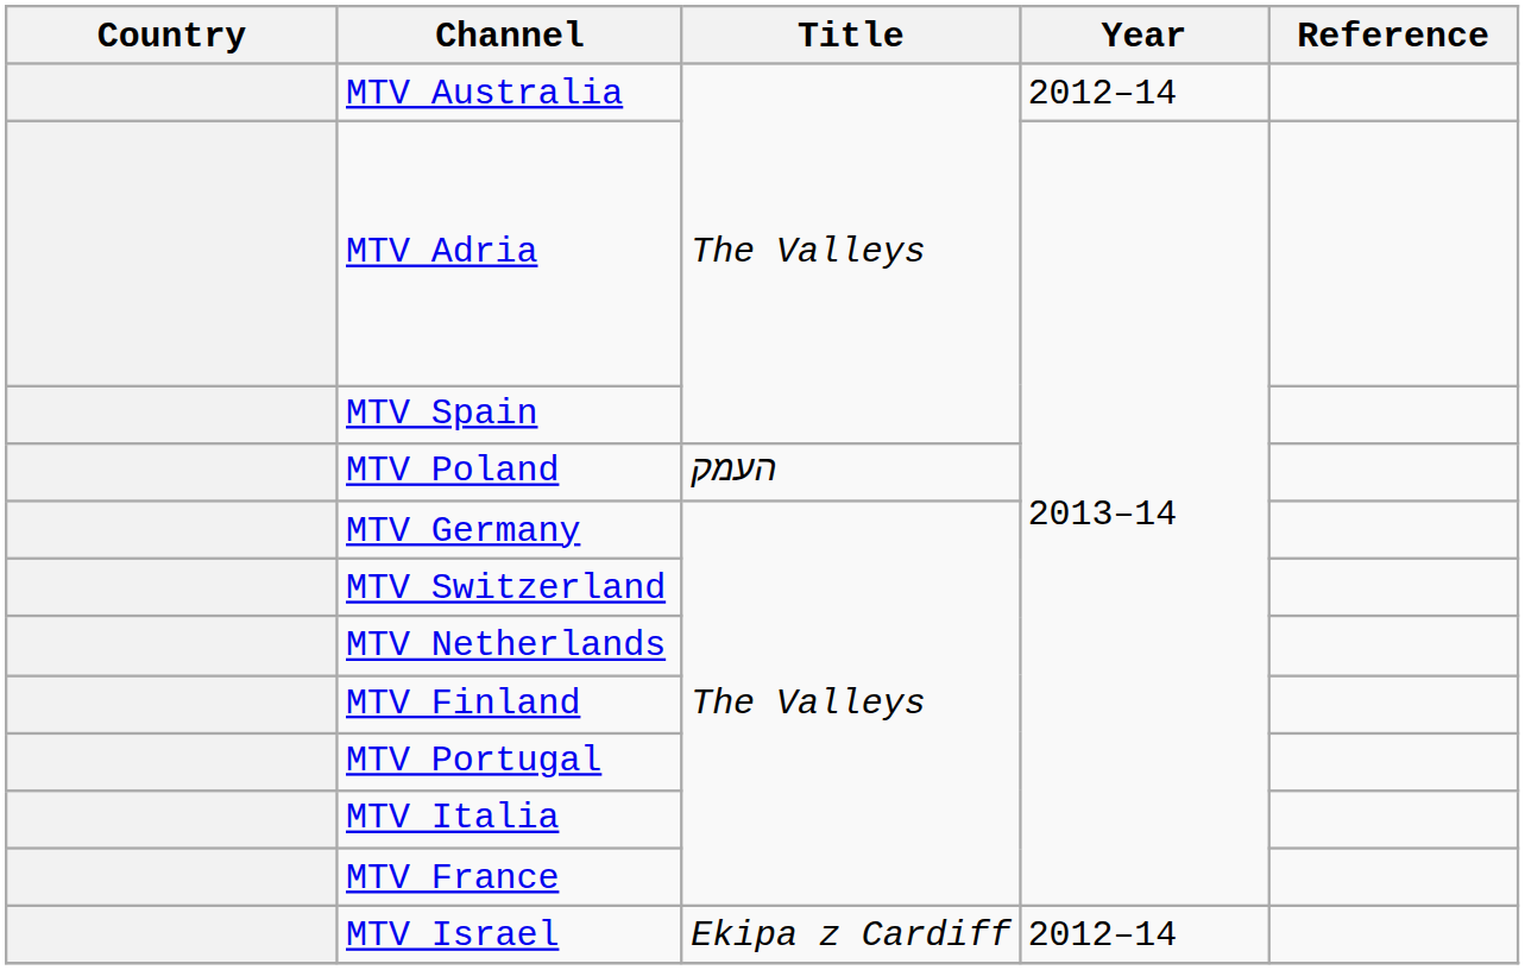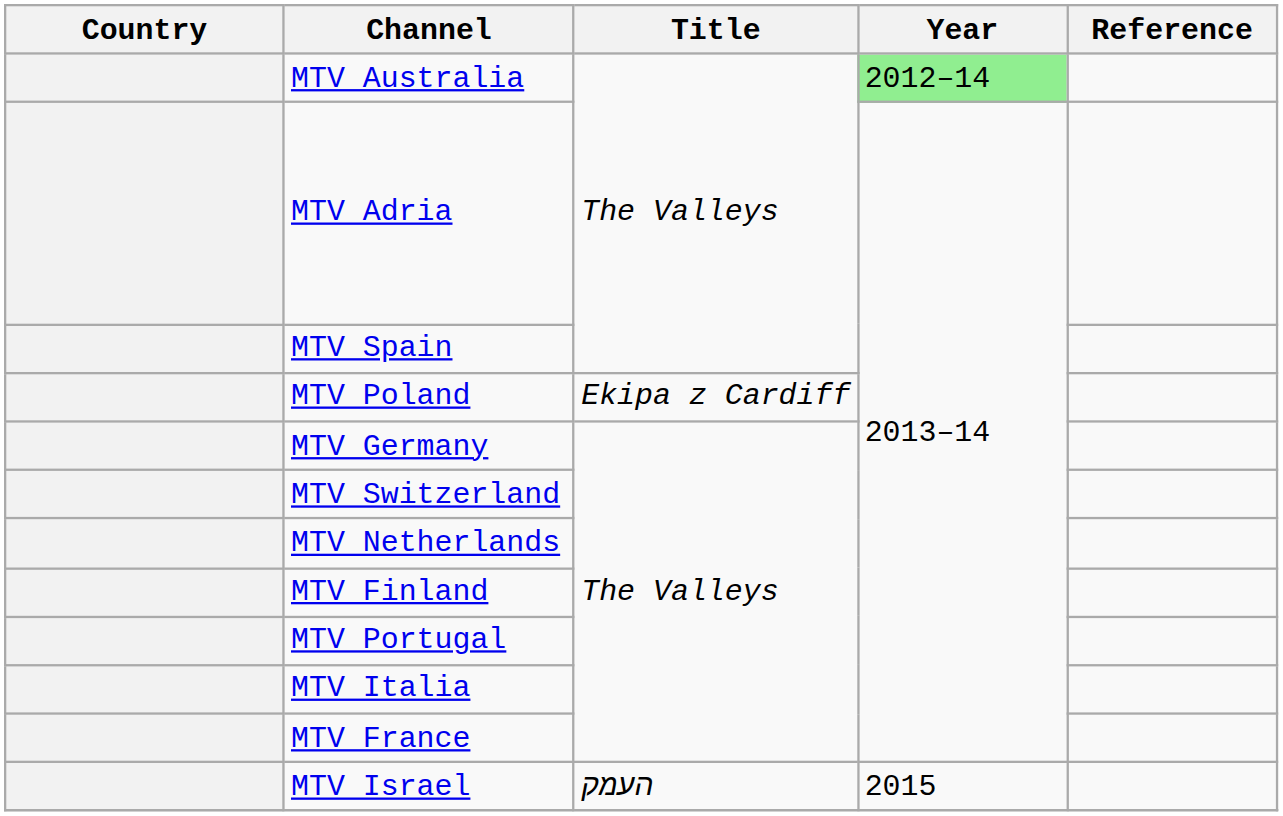 <table class="wikitable plainrowheaders unsortable">
 <tr>
 <th scope="col" style="width:115px;">Country</th>
 <th scope="col" style="width:120px;">Channel</th>
 <th scope="col" style="width:100;">Title</th>
 <th scope="col" style="width:85px;">Year</th>
 <th scope="col" style="width:85px;">Reference</th>
 </tr>
 <tr>
 <th scope="row"><br></th>
 <td><a href='#'>MTV Australia</a></td>
 <td rowspan="3"><em>The Valleys</em></td>
-<td>2012–14</td>
+<td style="background: lightgreen;">2012–14</td>
 <td></td>
 </tr>
 <tr>
 <th scope="row"><br><br><br><br><br><br></th>
 <td><a href='#'>MTV Adria</a></td>
 <td rowspan="10">2013–14</td>
 <td></td>
 </tr>
 <tr>
 <th scope="row"><br></th>
 <td><a href='#'>MTV Spain</a></td>
 <td></td>
 </tr>
 <tr>
 <th scope="row"></th>
 <td><a href='#'>MTV Poland</a></td>
-<td rowspan="1"><em>העמק</em></td>
+<td><em>Ekipa z Cardiff</em></td>
 <td></td>
 </tr>
 <tr>
 <th scope="row"><br></th>
 <td><a href='#'>MTV Germany</a></td>
 <td rowspan="7"><em>The Valleys</em></td>
 <td></td>
 </tr>
 <tr>
 <th scope="row"></th>
 <td><a href='#'>MTV Switzerland</a></td>
 <td></td>
 </tr>
 <tr>
 <th scope="row"> <br> </th>
 <td><a href='#'>MTV Netherlands</a></td>
 <td></td>
 </tr>
 <tr>
 <th scope="row"></th>
 <td><a href='#'>MTV Finland</a></td>
 <td></td>
 </tr>
 <tr>
 <th scope="row"></th>
 <td><a href='#'>MTV Portugal</a></td>
 <td></td>
 </tr>
 <tr>
 <th scope="row"></th>
 <td><a href='#'>MTV Italia</a></td>
 <td></td>
 </tr>
 <tr>
 <th scope="row"></th>
 <td><a href='#'>MTV France</a></td>
 <td></td>
 </tr>
 <tr>
 <th scope="row"></th>
 <td><a href='#'>MTV Israel</a></td>
-<td><em>Ekipa z Cardiff</em></td>
-<td>2012–14</td>
+<td rowspan="1"><em>העמק</em></td>
+<td>2015</td>
 <td></td>
 </tr>
 <tr>
 </tr>
 </table>
